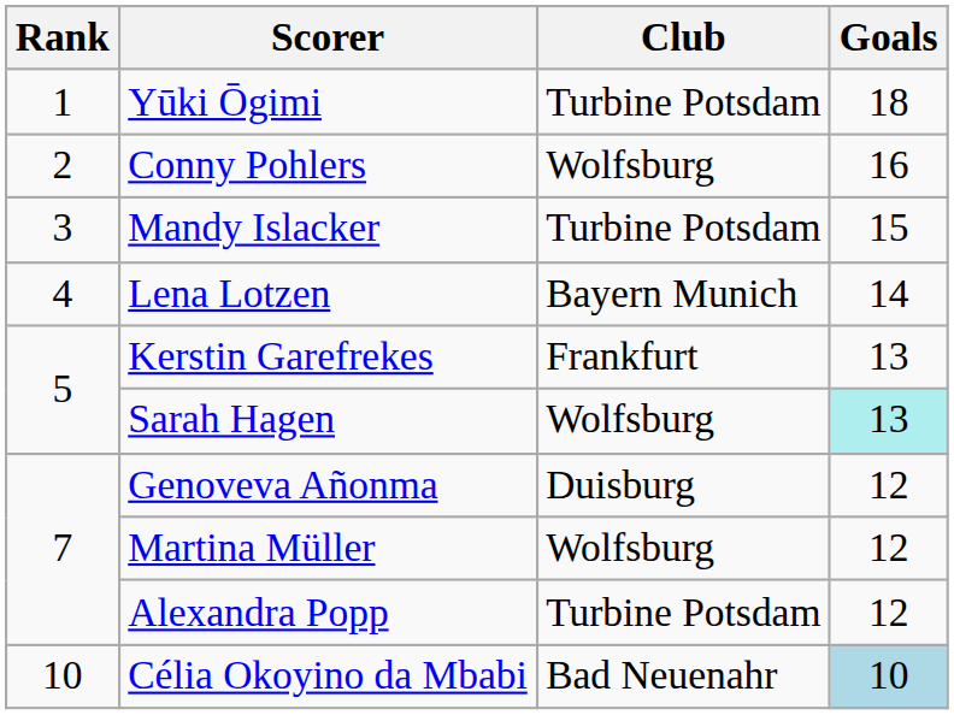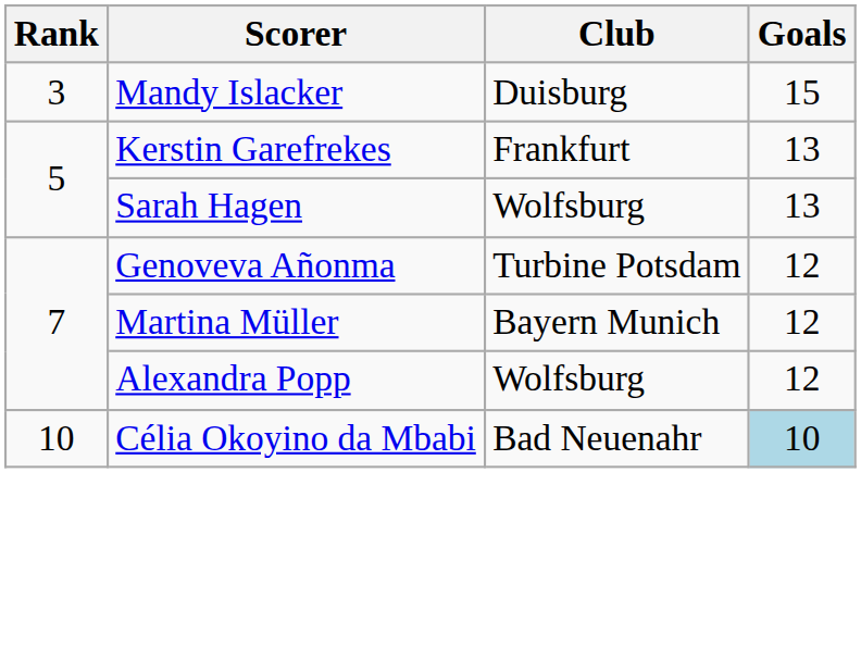 <table class="wikitable" style="text-align:center">
 <tr>
 <th>Rank</th>
 <th>Scorer</th>
 <th>Club</th>
 <th>Goals</th>
 </tr>
 <tr>
-<td>1</td>
-<td align="left"> <a href='#'>Yūki Ōgimi</a></td>
-<td align="left">Turbine Potsdam</td>
-<td>18</td>
-</tr>
-<tr>
-<td>2</td>
-<td align="left"> <a href='#'>Conny Pohlers</a></td>
-<td align="left">Wolfsburg</td>
-<td>16</td>
-</tr>
-<tr>
 <td>3</td>
 <td align="left"> <a href='#'>Mandy Islacker</a></td>
-<td align="left">Turbine Potsdam</td>
+<td align="left">Duisburg</td>
 <td>15</td>
-</tr>
-<tr>
-<td>4</td>
-<td align="left"> <a href='#'>Lena Lotzen</a></td>
-<td align="left">Bayern Munich</td>
-<td>14</td>
 </tr>
 <tr>
 <td rowspan="2">5</td>
 <td align="left"> <a href='#'>Kerstin Garefrekes</a></td>
 <td align="left">Frankfurt</td>
 <td>13</td>
 </tr>
 <tr>
 <td align="left"> <a href='#'>Sarah Hagen</a></td>
 <td align="left">Wolfsburg</td>
-<td style="background: paleturquoise;">13</td>
+<td>13</td>
 </tr>
 <tr>
 <td rowspan="3">7</td>
 <td align="left"> <a href='#'>Genoveva Añonma</a></td>
-<td align="left">Duisburg</td>
+<td align="left">Turbine Potsdam</td>
 <td>12</td>
 </tr>
 <tr>
 <td align="left"> <a href='#'>Martina Müller</a></td>
-<td align="left">Wolfsburg</td>
+<td align="left">Bayern Munich</td>
 <td>12</td>
 </tr>
 <tr>
 <td align="left"> <a href='#'>Alexandra Popp</a></td>
-<td align="left">Turbine Potsdam</td>
+<td align="left">Wolfsburg</td>
 <td>12</td>
 </tr>
 <tr>
 <td>10</td>
 <td align="left"> <a href='#'>Célia Okoyino da Mbabi</a></td>
 <td align="left">Bad Neuenahr</td>
 <td style="background: lightblue;">10</td>
 </tr>
 </table>
